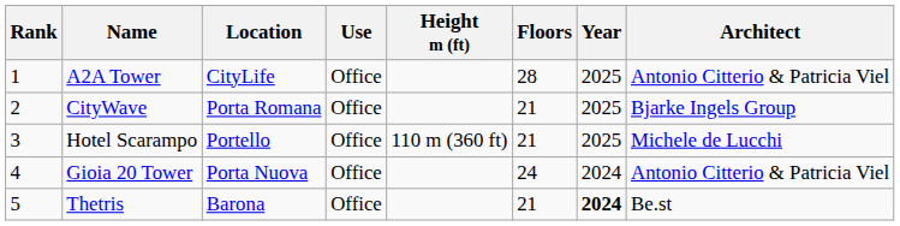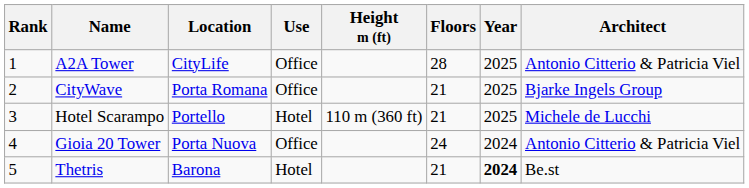 <table class="wikitable sortable">
 <tr>
 <th>Rank</th>
 <th>Name</th>
 <th>Location</th>
 <th>Use</th>
 <th>Height<br><small>m (ft)</small></th>
 <th>Floors</th>
 <th>Year</th>
 <th>Architect</th>
 </tr>
 <tr>
 <td>1</td>
 <td><a href='#'>A2A Tower</a></td>
 <td><a href='#'>CityLife</a></td>
 <td>Office</td>
 <td></td>
 <td>28</td>
 <td>2025</td>
 <td><a href='#'>Antonio Citterio</a> & Patricia Viel</td>
 </tr>
 <tr>
 <td>2</td>
 <td><a href='#'>CityWave</a></td>
 <td><a href='#'>Porta Romana</a></td>
 <td>Office</td>
 <td></td>
 <td>21</td>
 <td>2025</td>
 <td><a href='#'>Bjarke Ingels Group</a></td>
 </tr>
 <tr>
 <td>3</td>
 <td>Hotel Scarampo</td>
 <td><a href='#'>Portello</a></td>
-<td>Office</td>
+<td>Hotel</td>
 <td>110 m (360 ft)</td>
 <td>21</td>
 <td>2025</td>
 <td><a href='#'>Michele de Lucchi</a></td>
 </tr>
 <tr>
 <td>4</td>
 <td><a href='#'>Gioia 20 Tower</a></td>
 <td><a href='#'>Porta Nuova</a></td>
 <td>Office</td>
 <td></td>
 <td>24</td>
 <td>2024</td>
 <td><a href='#'>Antonio Citterio</a> & Patricia Viel</td>
 </tr>
 <tr>
 <td>5</td>
 <td><a href='#'>Thetris</a></td>
 <td><a href='#'>Barona</a></td>
-<td>Office</td>
+<td>Hotel</td>
 <td></td>
 <td>21</td>
 <td><strong>2024</strong></td>
 <td>Be.st</td>
 </tr>
 </table>
